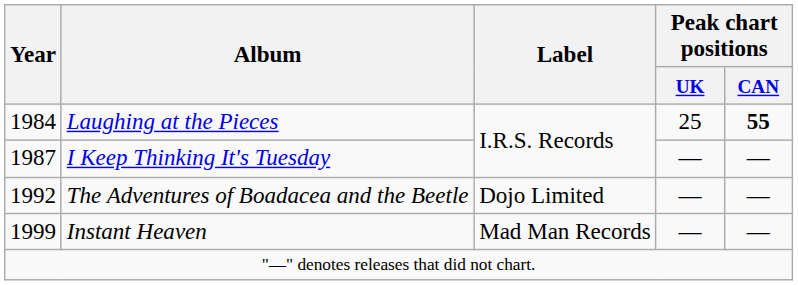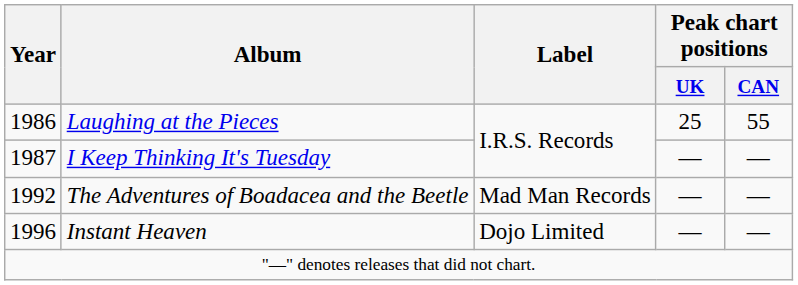 <table class="wikitable">
 <tr>
 <th scope="col" rowspan="2">Year</th>
 <th scope="col" rowspan="2">Album</th>
 <th scope="col" rowspan="2">Label</th>
 <th scope="col" colspan="2">Peak chart positions</th>
 </tr>
 <tr>
 <th style="width:40px;"><small><a href='#'>UK</a></small><br></th>
 <th style="width:40px;"><small><a href='#'>CAN</a></small><br></th>
 </tr>
 <tr>
-<td>1984</td>
+<td>1986</td>
 <td><em><a href='#'>Laughing at the Pieces</a></em></td>
 <td rowspan="2">I.R.S. Records</td>
 <td align=center>25</td>
-<td align=center><strong>55</strong></td>
+<td align=center>55</td>
 </tr>
 <tr>
 <td>1987</td>
 <td><em><a href='#'>I Keep Thinking It's Tuesday</a></em></td>
 <td align=center>—</td>
 <td align=center>—</td>
 </tr>
 <tr>
 <td>1992</td>
 <td><em>The Adventures of Boadacea and the Beetle</em></td>
-<td>Dojo Limited</td>
+<td>Mad Man Records</td>
 <td align=center>—</td>
 <td align=center>—</td>
 </tr>
 <tr>
-<td>1999</td>
+<td>1996</td>
 <td><em>Instant Heaven</em></td>
-<td>Mad Man Records</td>
+<td>Dojo Limited</td>
 <td align=center>—</td>
 <td align=center>—</td>
 </tr>
 <tr>
 <td colspan="5" style="text-align:center; font-size:9pt;">"—" denotes releases that did not chart.</td>
 </tr>
 </table>
